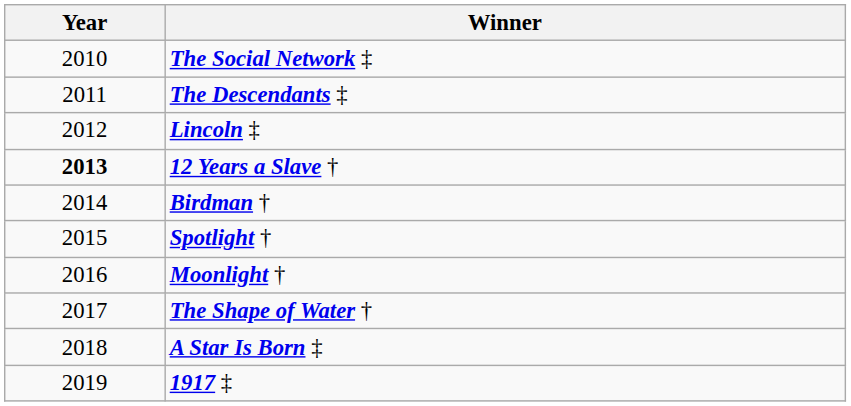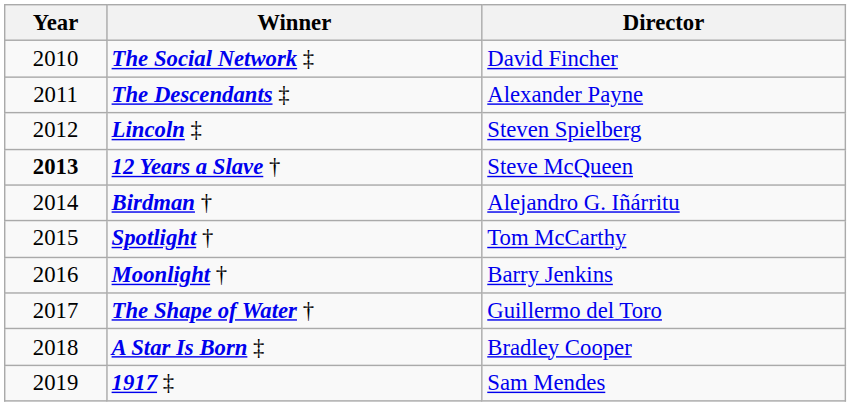 <table class="wikitable" width="95%" cellpadding="5">
 <tr>
 <th width="100"><strong>Year</strong></th>
 <th width="450"><strong>Winner</strong></th>
+<th width="450"><strong>Director</strong></th>
 </tr>
 <tr>
 <td style="text-align:center;">2010</td>
 <td><strong><em><a href='#'>The Social Network</a></em></strong> ‡</td>
+<td><a href='#'>David Fincher</a></td>
 </tr>
 <tr>
 <td style="text-align:center;">2011</td>
 <td><strong><em><a href='#'>The Descendants</a></em></strong> ‡</td>
+<td><a href='#'>Alexander Payne</a></td>
 </tr>
 <tr>
 <td style="text-align:center;">2012</td>
 <td><strong><em><a href='#'>Lincoln</a></em></strong> ‡</td>
+<td><a href='#'>Steven Spielberg</a></td>
 </tr>
 <tr>
 <td style="text-align:center;"><strong>2013</strong></td>
 <td><strong><em><a href='#'>12 Years a Slave</a></em></strong> †</td>
+<td><a href='#'>Steve McQueen</a></td>
 </tr>
 <tr>
 <td style="text-align:center;">2014</td>
 <td><strong><em><a href='#'>Birdman</a></em></strong> †</td>
+<td><a href='#'>Alejandro G. Iñárritu</a></td>
 </tr>
 <tr>
 <td style="text-align:center;">2015</td>
 <td><strong><em><a href='#'>Spotlight</a></em></strong> †</td>
+<td><a href='#'>Tom McCarthy</a></td>
 </tr>
 <tr>
 <td style="text-align:center;">2016</td>
 <td><strong><em><a href='#'>Moonlight</a></em></strong> †</td>
+<td><a href='#'>Barry Jenkins</a></td>
 </tr>
 <tr>
 <td style="text-align:center;">2017</td>
 <td><strong><em><a href='#'>The Shape of Water</a></em></strong> †</td>
+<td><a href='#'>Guillermo del Toro</a></td>
 </tr>
 <tr>
 <td style="text-align:center;">2018</td>
 <td><strong><em><a href='#'>A Star Is Born</a></em></strong> ‡</td>
+<td><a href='#'>Bradley Cooper</a></td>
 </tr>
 <tr>
 <td style="text-align:center;">2019</td>
 <td><strong><em><a href='#'>1917</a></em></strong> ‡</td>
+<td><a href='#'>Sam Mendes</a></td>
 </tr>
 </table>
